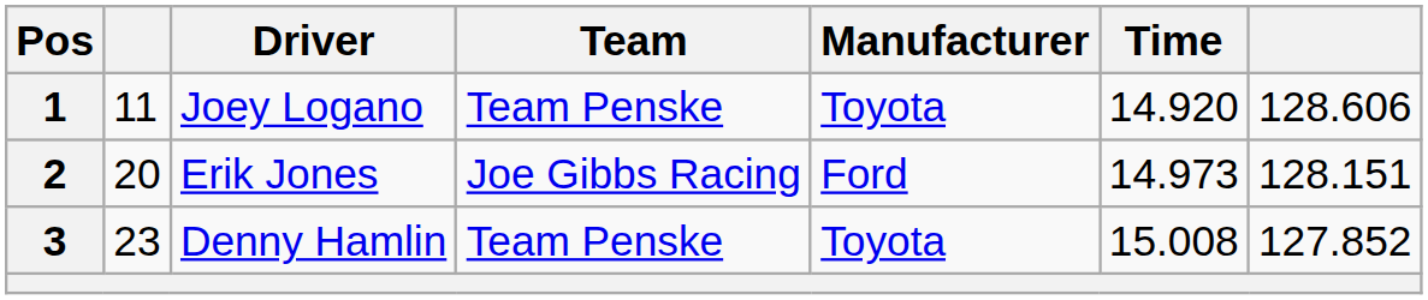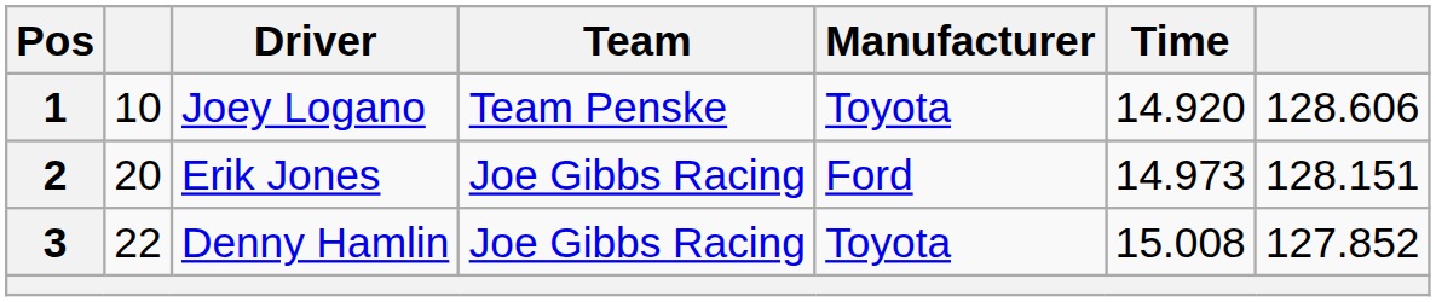 <table class="wikitable" style="font-size:95%">
 <tr>
 <th>Pos</th>
 <th></th>
 <th>Driver</th>
 <th>Team</th>
 <th>Manufacturer</th>
 <th>Time</th>
 <th></th>
 </tr>
 <tr>
 <th>1</th>
-<td>11</td>
+<td>10</td>
 <td><a href='#'>Joey Logano</a></td>
 <td><a href='#'>Team Penske</a></td>
 <td><a href='#'>Toyota</a></td>
 <td>14.920</td>
 <td>128.606</td>
 </tr>
 <tr>
 <th>2</th>
 <td>20</td>
 <td><a href='#'>Erik Jones</a></td>
 <td><a href='#'>Joe Gibbs Racing</a></td>
 <td><a href='#'>Ford</a></td>
 <td>14.973</td>
 <td>128.151</td>
 </tr>
 <tr>
 <th>3</th>
-<td>23</td>
+<td>22</td>
 <td><a href='#'>Denny Hamlin</a></td>
-<td><a href='#'>Team Penske</a></td>
+<td><a href='#'>Joe Gibbs Racing</a></td>
 <td><a href='#'>Toyota</a></td>
 <td>15.008</td>
 <td>127.852</td>
 </tr>
 <tr>
 <th colspan="7"></th>
 </tr>
 </table>
